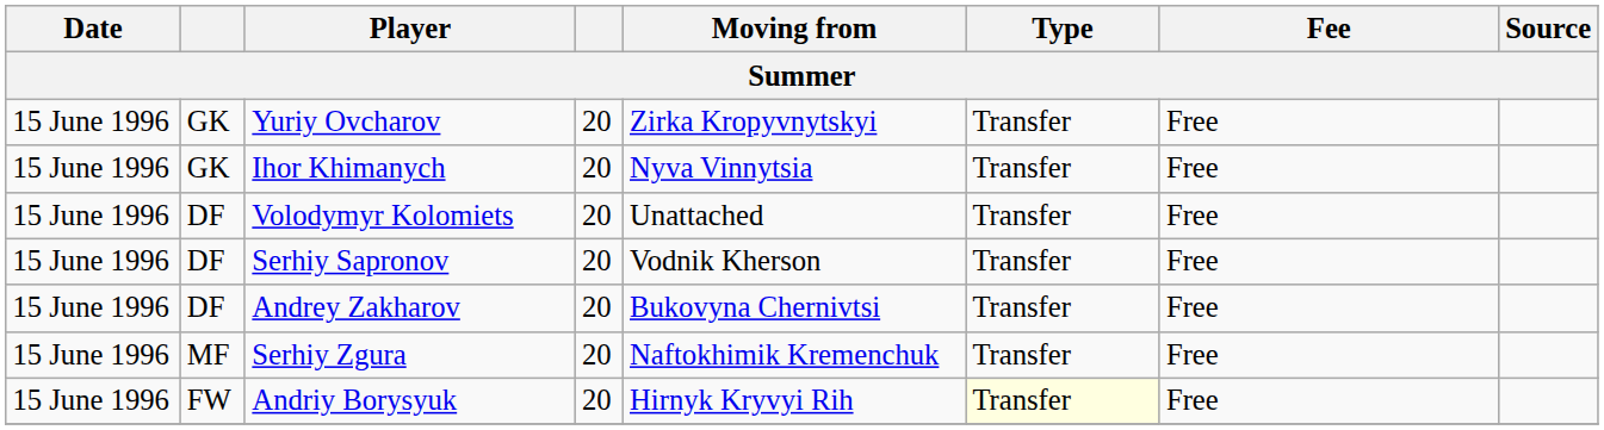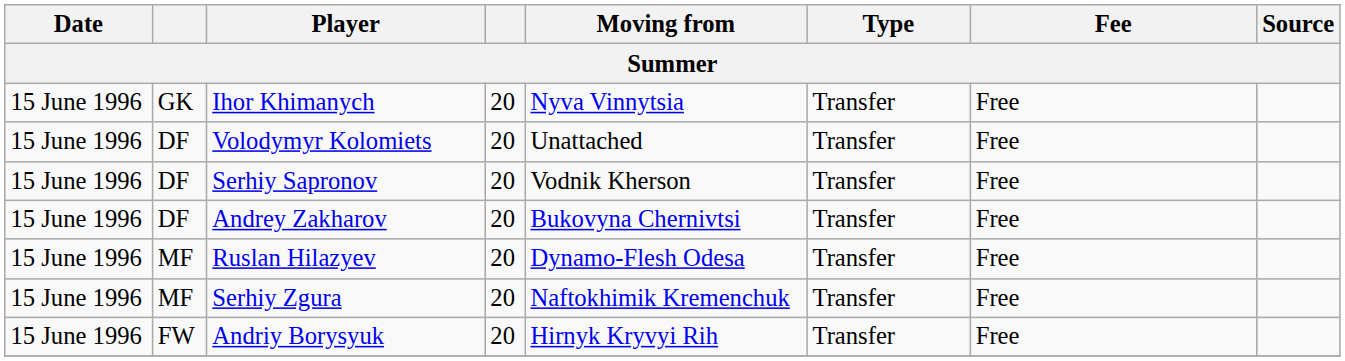 <table class="wikitable sortable">
 <tr>
 <th style="width:115px;">Date</th>
 <th style="width:30px;"></th>
 <th style="width:220px;">Player</th>
 <th style="width:20px;"></th>
 <th style="width:220px;">Moving from</th>
 <th style="width:120px;" class="unsortable">Type</th>
 <th style="width:250px;" class="unsortable">Fee</th>
 <th style="width:20px;">Source</th>
 </tr>
 <tr>
 <th colspan=8>Summer</th>
-</tr>
-<tr>
-<td>15 June 1996</td>
-<td>GK</td>
-<td> <a href='#'>Yuriy Ovcharov</a></td>
-<td>20</td>
-<td> <a href='#'>Zirka Kropyvnytskyi</a></td>
-<td>Transfer</td>
-<td>Free</td>
-<td></td>
 </tr>
 <tr>
 <td>15 June 1996</td>
 <td>GK</td>
 <td> <a href='#'>Ihor Khimanych</a></td>
 <td>20</td>
 <td> <a href='#'>Nyva Vinnytsia</a></td>
 <td>Transfer</td>
 <td>Free</td>
 <td></td>
 </tr>
 <tr>
 <td>15 June 1996</td>
 <td>DF</td>
 <td> <a href='#'>Volodymyr Kolomiets</a></td>
 <td>20</td>
 <td>Unattached</td>
 <td>Transfer</td>
 <td>Free</td>
 <td></td>
 </tr>
 <tr>
 <td>15 June 1996</td>
 <td>DF</td>
 <td> <a href='#'>Serhiy Sapronov</a></td>
 <td>20</td>
 <td> Vodnik Kherson</td>
 <td>Transfer</td>
 <td>Free</td>
 <td></td>
 </tr>
 <tr>
 <td>15 June 1996</td>
 <td>DF</td>
 <td> <a href='#'>Andrey Zakharov</a></td>
 <td>20</td>
 <td> <a href='#'>Bukovyna Chernivtsi</a></td>
 <td>Transfer</td>
 <td>Free</td>
 <td></td>
 </tr>
 <tr>
 <td>15 June 1996</td>
 <td>MF</td>
+<td> <a href='#'>Ruslan Hilazyev</a></td>
+<td>20</td>
+<td> <a href='#'>Dynamo-Flesh Odesa</a></td>
+<td>Transfer</td>
+<td>Free</td>
+<td></td>
+</tr>
+<tr>
+<td>15 June 1996</td>
+<td>MF</td>
 <td> <a href='#'>Serhiy Zgura</a></td>
 <td>20</td>
 <td> <a href='#'>Naftokhimik Kremenchuk</a></td>
 <td>Transfer</td>
 <td>Free</td>
 <td></td>
 </tr>
 <tr>
 <td>15 June 1996</td>
 <td>FW</td>
 <td> <a href='#'>Andriy Borysyuk</a></td>
 <td>20</td>
 <td> <a href='#'>Hirnyk Kryvyi Rih</a></td>
-<td style="background: lightyellow;">Transfer</td>
+<td>Transfer</td>
 <td>Free</td>
 <td></td>
 </tr>
 <tr>
 </tr>
 </table>
